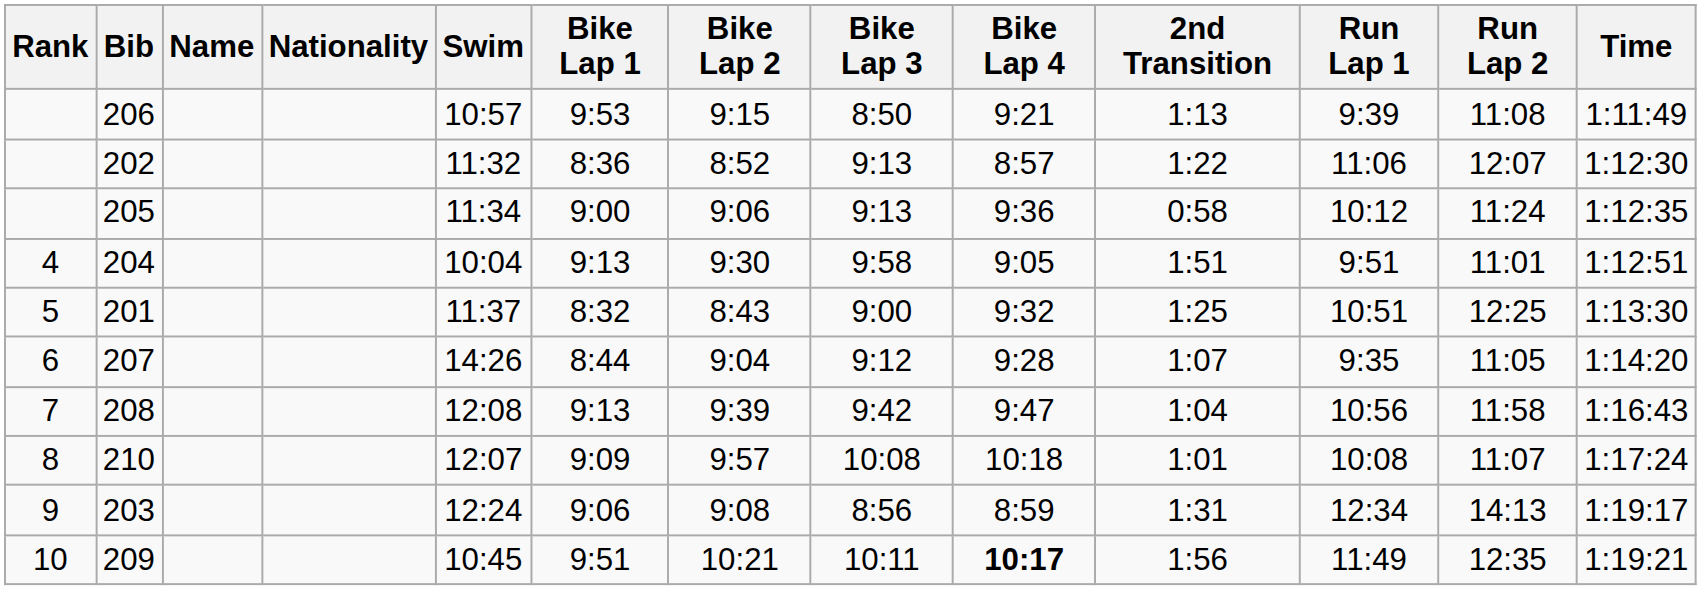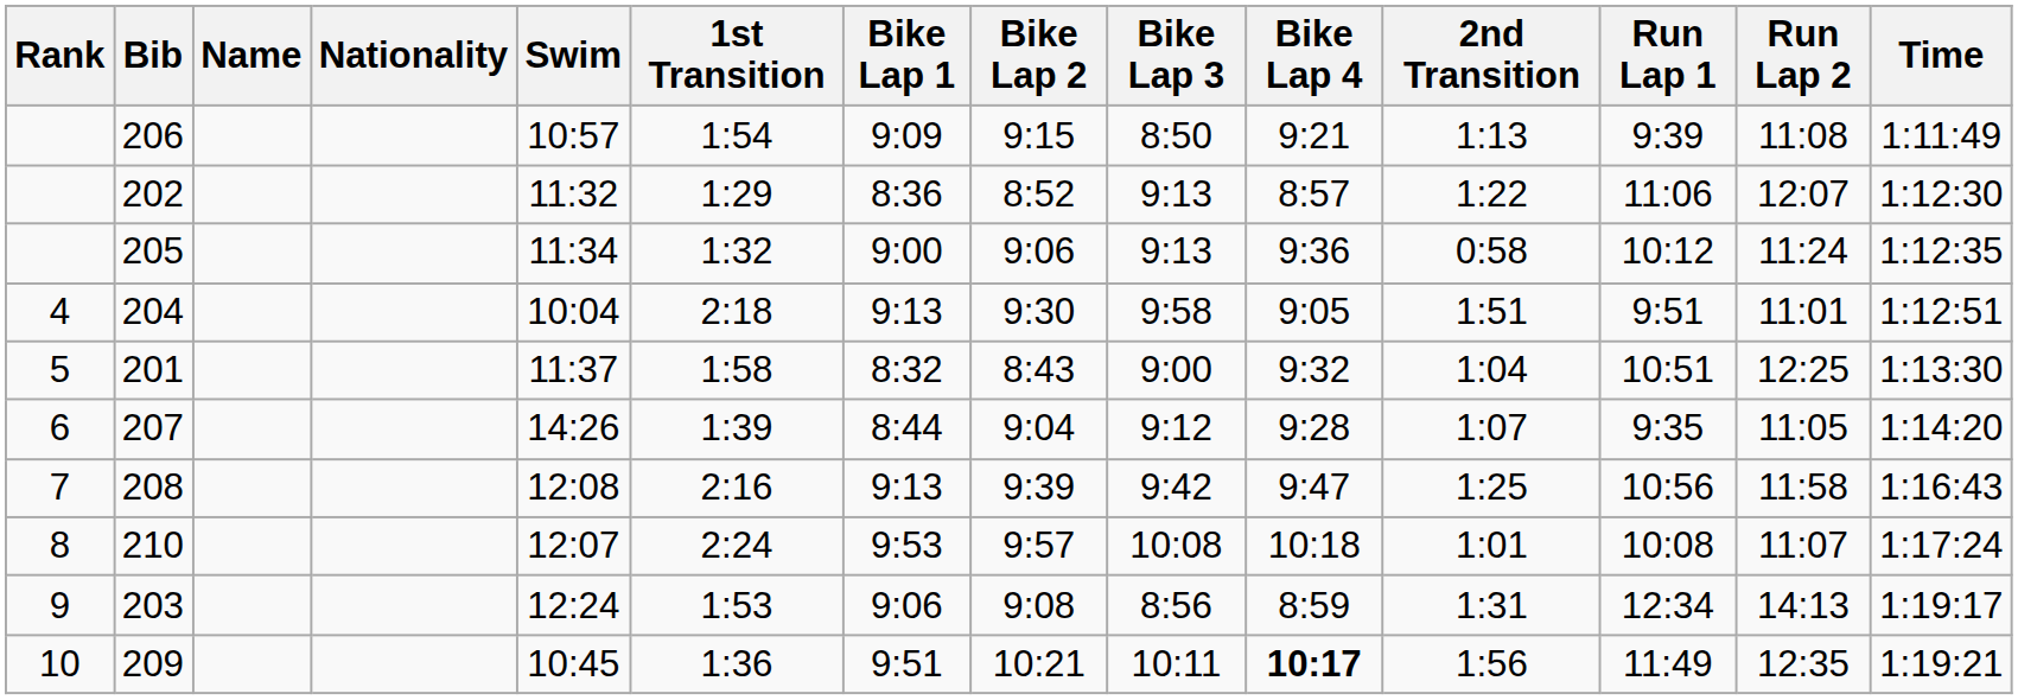 <table class="wikitable sortable" style="text-align:center">
 <tr>
 <th>Rank</th>
 <th>Bib</th>
 <th>Name</th>
 <th>Nationality</th>
 <th>Swim</th>
+<th>1st Transition</th>
 <th>Bike Lap 1</th>
 <th>Bike Lap 2</th>
 <th>Bike Lap 3</th>
 <th>Bike Lap 4</th>
 <th>2nd Transition</th>
 <th>Run Lap 1</th>
 <th>Run Lap 2</th>
 <th>Time</th>
 </tr>
 <tr>
 <td></td>
 <td>206</td>
 <td align=left></td>
 <td align=left></td>
 <td>10:57</td>
-<td>9:53</td>
+<td>1:54</td>
+<td>9:09</td>
 <td>9:15</td>
 <td>8:50</td>
 <td>9:21</td>
 <td>1:13</td>
 <td>9:39</td>
 <td>11:08</td>
 <td>1:11:49</td>
 </tr>
 <tr>
 <td></td>
 <td>202</td>
 <td align=left></td>
 <td align=left></td>
 <td>11:32</td>
+<td>1:29</td>
 <td>8:36</td>
 <td>8:52</td>
 <td>9:13</td>
 <td>8:57</td>
 <td>1:22</td>
 <td>11:06</td>
 <td>12:07</td>
 <td>1:12:30</td>
 </tr>
 <tr>
 <td></td>
 <td>205</td>
 <td align=left></td>
 <td align=left></td>
 <td>11:34</td>
+<td>1:32</td>
 <td>9:00</td>
 <td>9:06</td>
 <td>9:13</td>
 <td>9:36</td>
 <td>0:58</td>
 <td>10:12</td>
 <td>11:24</td>
 <td>1:12:35</td>
 </tr>
 <tr>
 <td>4</td>
 <td>204</td>
 <td align=left></td>
 <td align=left></td>
 <td>10:04</td>
+<td>2:18</td>
 <td>9:13</td>
 <td>9:30</td>
 <td>9:58</td>
 <td>9:05</td>
 <td>1:51</td>
 <td>9:51</td>
 <td>11:01</td>
 <td>1:12:51</td>
 </tr>
 <tr>
 <td>5</td>
 <td>201</td>
 <td align=left></td>
 <td align=left></td>
 <td>11:37</td>
+<td>1:58</td>
 <td>8:32</td>
 <td>8:43</td>
 <td>9:00</td>
 <td>9:32</td>
-<td>1:25</td>
+<td>1:04</td>
 <td>10:51</td>
 <td>12:25</td>
 <td>1:13:30</td>
 </tr>
 <tr>
 <td>6</td>
 <td>207</td>
 <td align=left></td>
 <td align=left></td>
 <td>14:26</td>
+<td>1:39</td>
 <td>8:44</td>
 <td>9:04</td>
 <td>9:12</td>
 <td>9:28</td>
 <td>1:07</td>
 <td>9:35</td>
 <td>11:05</td>
 <td>1:14:20</td>
 </tr>
 <tr>
 <td>7</td>
 <td>208</td>
 <td align=left></td>
 <td align=left></td>
 <td>12:08</td>
+<td>2:16</td>
 <td>9:13</td>
 <td>9:39</td>
 <td>9:42</td>
 <td>9:47</td>
-<td>1:04</td>
+<td>1:25</td>
 <td>10:56</td>
 <td>11:58</td>
 <td>1:16:43</td>
 </tr>
 <tr>
 <td>8</td>
 <td>210</td>
 <td align=left></td>
 <td align=left></td>
 <td>12:07</td>
-<td>9:09</td>
+<td>2:24</td>
+<td>9:53</td>
 <td>9:57</td>
 <td>10:08</td>
 <td>10:18</td>
 <td>1:01</td>
 <td>10:08</td>
 <td>11:07</td>
 <td>1:17:24</td>
 </tr>
 <tr>
 <td>9</td>
 <td>203</td>
 <td align=left></td>
 <td align=left></td>
 <td>12:24</td>
+<td>1:53</td>
 <td>9:06</td>
 <td>9:08</td>
 <td>8:56</td>
 <td>8:59</td>
 <td>1:31</td>
 <td>12:34</td>
 <td>14:13</td>
 <td>1:19:17</td>
 </tr>
 <tr>
 <td>10</td>
 <td>209</td>
 <td align=left></td>
 <td align=left></td>
 <td>10:45</td>
+<td>1:36</td>
 <td>9:51</td>
 <td>10:21</td>
 <td>10:11</td>
 <td><strong>10:17</strong></td>
 <td>1:56</td>
 <td>11:49</td>
 <td>12:35</td>
 <td>1:19:21</td>
 </tr>
 </table>
